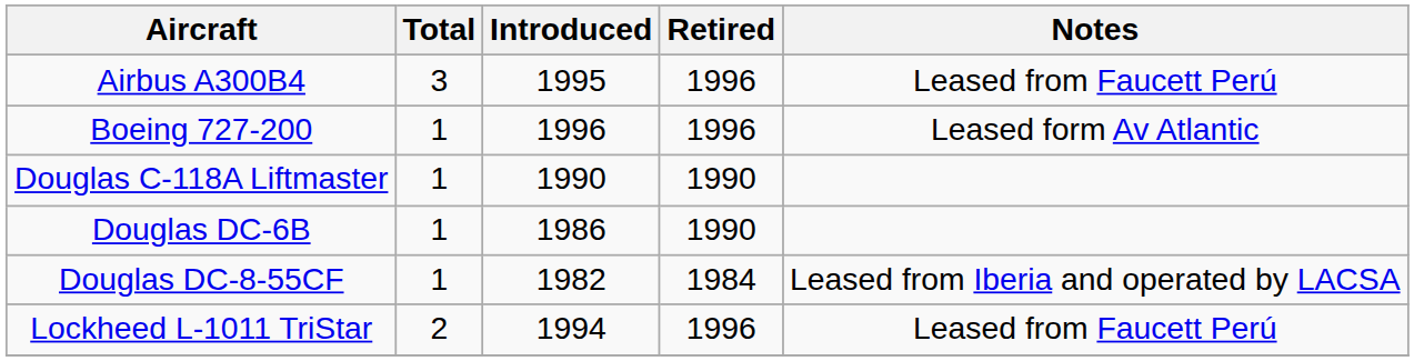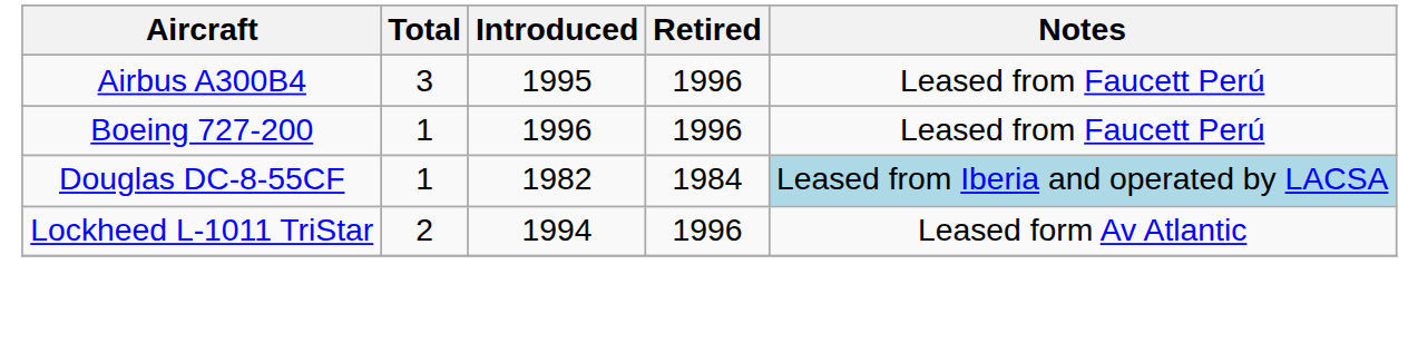 <table class="wikitable" style="margin:0.5em auto; text-align:center">
 <tr>
 <th>Aircraft</th>
 <th>Total</th>
 <th>Introduced</th>
 <th>Retired</th>
 <th>Notes</th>
 </tr>
 <tr>
 <td><a href='#'>Airbus A300B4</a></td>
 <td>3</td>
 <td>1995</td>
 <td>1996</td>
 <td>Leased from <a href='#'>Faucett Perú</a></td>
 </tr>
 <tr>
 <td><a href='#'>Boeing 727-200</a></td>
 <td>1</td>
 <td>1996</td>
 <td>1996</td>
-<td>Leased form <a href='#'>Av Atlantic</a></td>
-</tr>
-<tr>
-<td><a href='#'>Douglas C-118A Liftmaster</a></td>
-<td>1</td>
-<td>1990</td>
-<td>1990</td>
-<td></td>
-</tr>
-<tr>
-<td><a href='#'>Douglas DC-6B</a></td>
-<td>1</td>
-<td>1986</td>
-<td>1990</td>
-<td></td>
+<td>Leased from <a href='#'>Faucett Perú</a></td>
 </tr>
 <tr>
 <td><a href='#'>Douglas DC-8-55CF</a></td>
 <td>1</td>
 <td>1982</td>
 <td>1984</td>
-<td>Leased from <a href='#'>Iberia</a> and operated by <a href='#'>LACSA</a></td>
+<td style="background: lightblue;">Leased from <a href='#'>Iberia</a> and operated by <a href='#'>LACSA</a></td>
 </tr>
 <tr>
 <td><a href='#'>Lockheed L-1011 TriStar</a></td>
 <td>2</td>
 <td>1994</td>
 <td>1996</td>
-<td>Leased from <a href='#'>Faucett Perú</a></td>
+<td>Leased form <a href='#'>Av Atlantic</a></td>
 </tr>
 <tr>
 </tr>
 </table>
